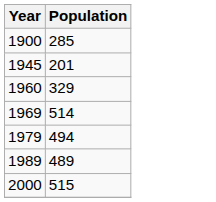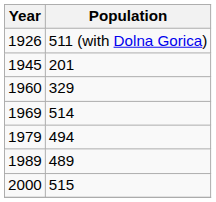 <table class=wikitable>
 <tr>
 <th>Year</th>
 <th>Population</th>
 </tr>
-<tr -->
-<td>1900</td>
-<td>285</td>
+<tr>
+<td>1926</td>
+<td>511 (with <a href='#'>Dolna Gorica</a>)</td>
 </tr>
 <tr>
 <td>1945</td>
 <td>201</td>
 </tr>
 <tr>
 <td>1960</td>
 <td>329</td>
 </tr>
 <tr>
 <td>1969</td>
 <td>514</td>
 </tr>
 <tr>
 <td>1979</td>
 <td>494</td>
 </tr>
 <tr>
 <td>1989</td>
 <td>489</td>
 </tr>
 <tr>
 <td>2000</td>
 <td>515 </td>
 </tr>
 <tr>
 </tr>
 </table>
